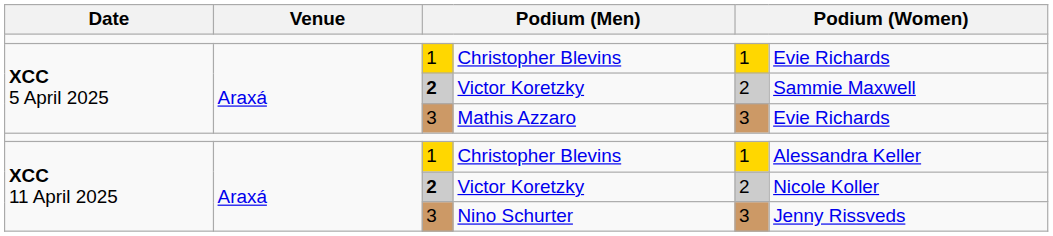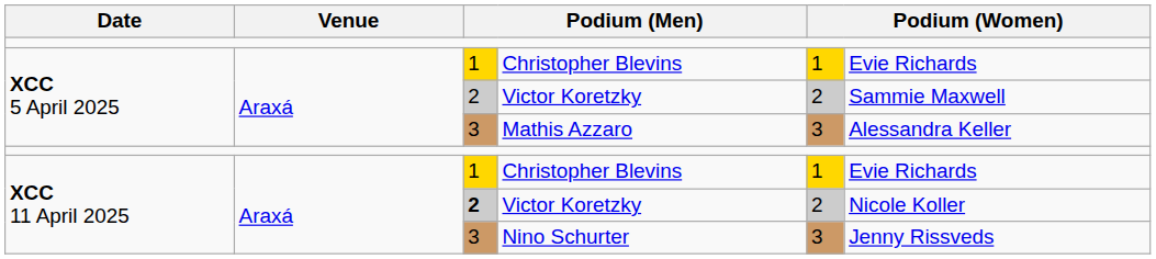 <table class="wikitable" width=70%>
 <tr>
 <th>Date</th>
 <th width=20%>Venue</th>
 <th colspan=2 width=30%>Podium (Men)</th>
 <th colspan=2 width=30%>Podium (Women)</th>
 </tr>
 <tr>
 <td colspan=6></td>
 </tr>
 <tr>
 <td rowspan=3><strong>XCC</strong><br>5 April 2025</td>
 <td rowspan=3><br><a href='#'>Araxá</a></td>
 <td bgcolor=FFD700>1</td>
 <td> <a href='#'>Christopher Blevins</a></td>
 <td bgcolor=FFD700>1</td>
 <td> <a href='#'>Evie Richards</a></td>
 </tr>
 <tr>
-<td bgcolor=CCCCCC><strong>2</strong></td>
+<td bgcolor=CCCCCC>2</td>
 <td> <a href='#'>Victor Koretzky</a></td>
 <td bgcolor=CCCCCC>2</td>
 <td> <a href='#'>Sammie Maxwell</a></td>
 </tr>
 <tr>
 <td bgcolor=CC9966>3</td>
 <td> <a href='#'>Mathis Azzaro</a></td>
 <td bgcolor=CC9966>3</td>
-<td> <a href='#'>Evie Richards</a></td>
+<td> <a href='#'>Alessandra Keller</a></td>
 </tr>
 <tr>
 <td colspan=6></td>
 </tr>
 <tr>
 <td rowspan=3><strong>XCC</strong> <br> 11 April 2025</td>
 <td rowspan=3><br><a href='#'>Araxá</a></td>
 <td bgcolor=FFD700>1</td>
 <td> <a href='#'>Christopher Blevins</a></td>
 <td bgcolor=FFD700>1</td>
-<td> <a href='#'>Alessandra Keller</a></td>
+<td> <a href='#'>Evie Richards</a></td>
 </tr>
 <tr>
 <td bgcolor=CCCCCC><strong>2</strong></td>
 <td> <a href='#'>Victor Koretzky</a></td>
 <td bgcolor=CCCCCC>2</td>
 <td> <a href='#'>Nicole Koller</a></td>
 </tr>
 <tr>
 <td bgcolor=CC9966>3</td>
 <td> <a href='#'>Nino Schurter</a></td>
 <td bgcolor=CC9966>3</td>
 <td> <a href='#'>Jenny Rissveds</a></td>
 </tr>
 </table>
